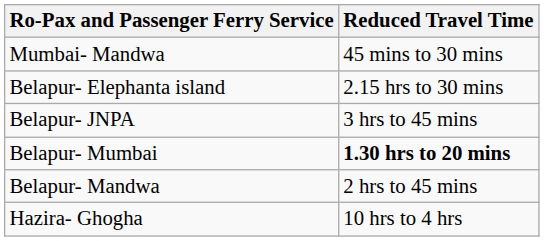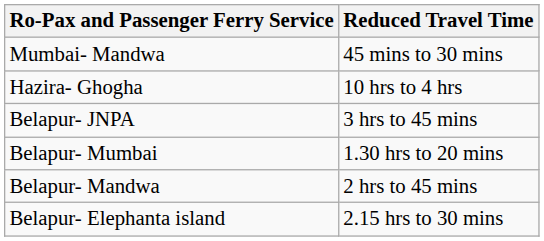 <table class="wikitable">
 <tr>
 <th>Ro-Pax and Passenger Ferry Service</th>
 <th>Reduced Travel Time</th>
 </tr>
 <tr>
 <td>Mumbai- Mandwa</td>
 <td>45 mins to 30 mins</td>
 </tr>
 <tr>
-<td>Belapur- Elephanta island</td>
-<td>2.15 hrs to 30 mins</td>
+<td>Hazira- Ghogha</td>
+<td>10 hrs to 4 hrs</td>
 </tr>
 <tr>
 <td>Belapur- JNPA</td>
 <td>3 hrs to 45 mins</td>
 </tr>
 <tr>
 <td>Belapur- Mumbai</td>
-<td><strong>1.30 hrs to 20 mins</strong></td>
+<td>1.30 hrs to 20 mins</td>
 </tr>
 <tr>
 <td>Belapur- Mandwa</td>
 <td>2 hrs to 45 mins</td>
 </tr>
 <tr>
-<td>Hazira- Ghogha</td>
-<td>10 hrs to 4 hrs</td>
+<td>Belapur- Elephanta island</td>
+<td>2.15 hrs to 30 mins</td>
 </tr>
 </table>
